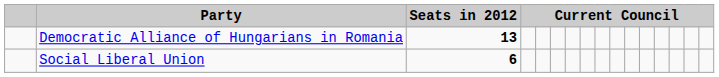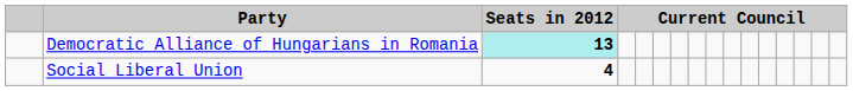 <table class="wikitable">
 <tr>
 <th style="background:#ccc">   </th>
 <th style="background:#ccc">Party</th>
 <th style="background:#ccc">Seats in 2012</th>
 <th style="background:#ccc" colspan="13">Current Council</th>
 </tr>
 <tr>
 <td>  </td>
 <td><a href='#'>Democratic Alliance of Hungarians in Romania</a></td>
-<td style="text-align: right"><strong>13</strong></td>
+<td style="background: paleturquoise; text-align: right"><strong>13</strong></td>
 <td>  </td>
 <td>  </td>
 <td>  </td>
 <td>  </td>
 <td>  </td>
 <td>  </td>
 <td>  </td>
 <td>  </td>
 <td>  </td>
 <td>  </td>
 <td>  </td>
 <td>  </td>
 <td>  </td>
 </tr>
 <tr>
 <td>  </td>
 <td><a href='#'>Social Liberal Union</a></td>
-<td style="text-align: right"><strong>6</strong></td>
+<td style="text-align: right"><strong>4</strong></td>
 <td>  </td>
 <td>  </td>
 <td>  </td>
 <td>  </td>
 <td> </td>
 <td> </td>
 <td> </td>
 <td> </td>
 <td> </td>
 <td> </td>
 <td> </td>
 <td> </td>
 <td> </td>
 </tr>
 </table>
